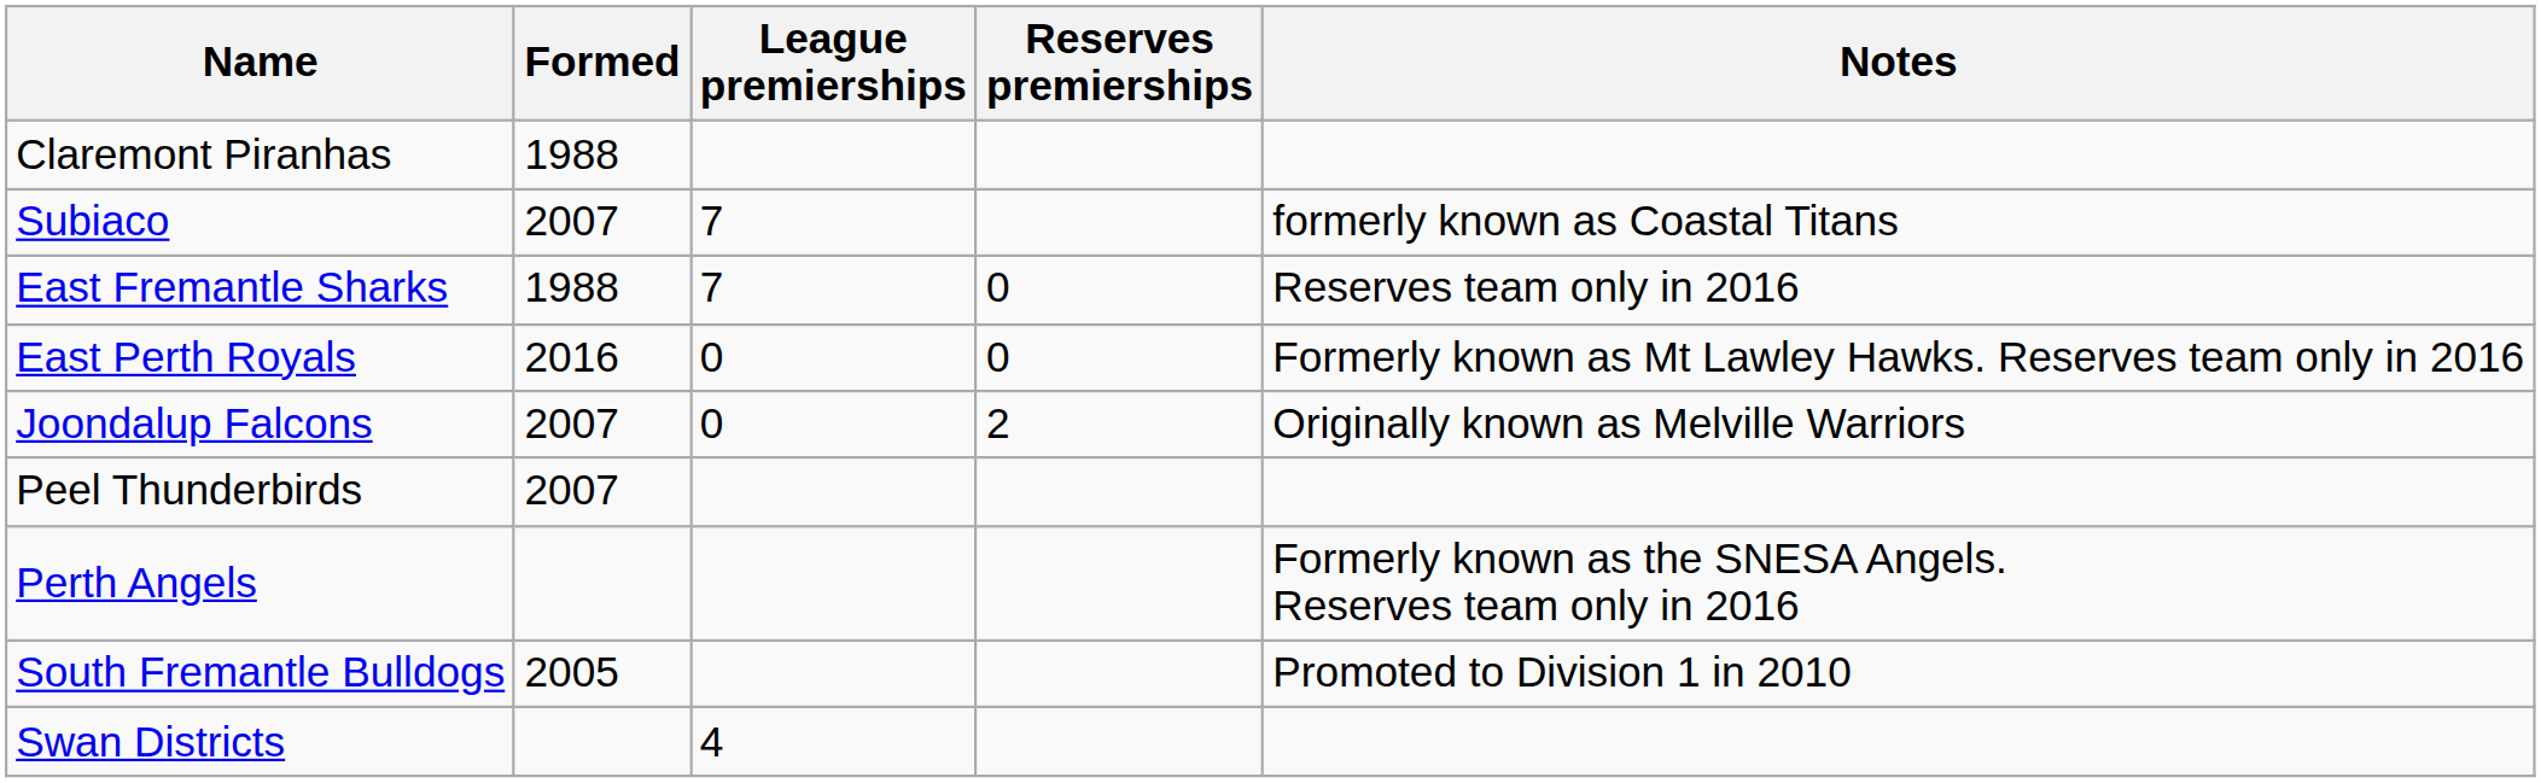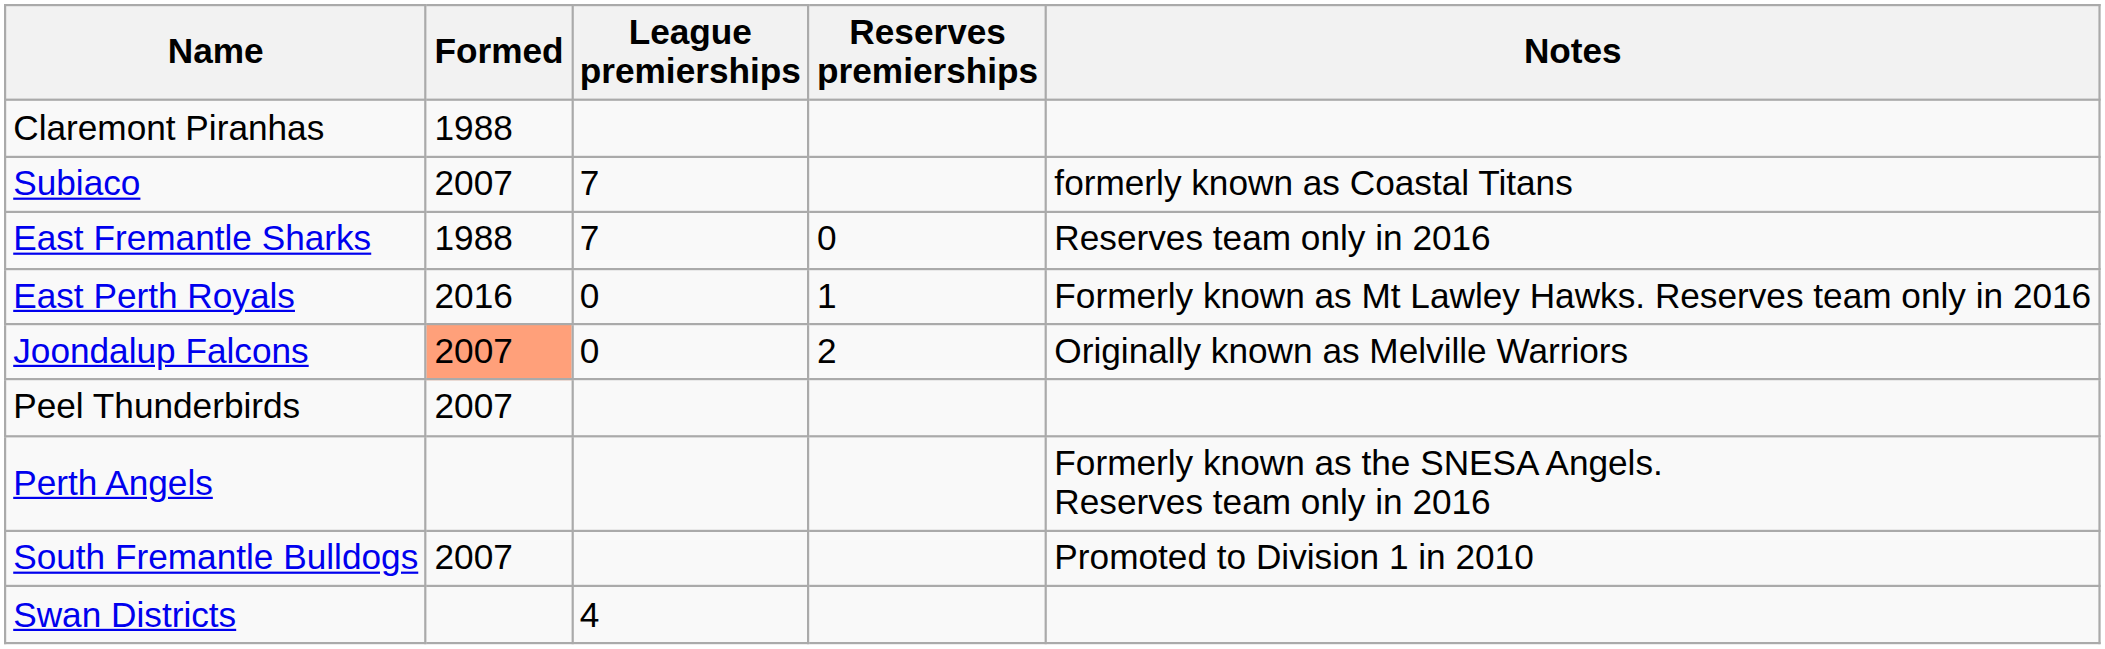 <table class="wikitable sortable">
 <tr>
 <th scope="col">Name</th>
 <th scope="col">Formed</th>
 <th scope="col">League<br>premierships</th>
 <th scope="col">Reserves<br>premierships</th>
 <th scope="col">Notes</th>
 </tr>
 <tr>
 <td>Claremont Piranhas</td>
 <td>1988</td>
 <td></td>
 <td></td>
 <td></td>
 </tr>
 <tr>
 <td><a href='#'>Subiaco</a></td>
 <td>2007</td>
 <td>7</td>
 <td></td>
 <td>formerly known as Coastal Titans</td>
 </tr>
 <tr>
 <td><a href='#'>East Fremantle Sharks</a></td>
 <td>1988</td>
 <td>7</td>
 <td>0</td>
 <td>Reserves team only in 2016</td>
 </tr>
 <tr>
 <td><a href='#'>East Perth Royals</a></td>
 <td>2016</td>
 <td>0</td>
-<td>0</td>
+<td>1</td>
 <td>Formerly known as Mt Lawley Hawks. Reserves team only in 2016</td>
 </tr>
 <tr>
 <td><a href='#'>Joondalup Falcons</a></td>
-<td>2007</td>
+<td style="background: lightsalmon;">2007</td>
 <td>0</td>
 <td>2</td>
 <td>Originally known as Melville Warriors</td>
 </tr>
 <tr>
 <td>Peel Thunderbirds</td>
 <td>2007</td>
 <td></td>
 <td></td>
 <td></td>
 </tr>
 <tr>
 <td><a href='#'>Perth Angels</a></td>
 <td></td>
 <td></td>
 <td></td>
 <td>Formerly known as the SNESA Angels.<br>Reserves team only in 2016</td>
 </tr>
 <tr>
 <td><a href='#'>South Fremantle Bulldogs</a></td>
-<td>2005</td>
+<td>2007</td>
 <td></td>
 <td></td>
 <td>Promoted to Division 1 in 2010</td>
 </tr>
 <tr>
 <td><a href='#'>Swan Districts</a></td>
 <td></td>
 <td>4</td>
 <td></td>
 <td></td>
 </tr>
 </table>
